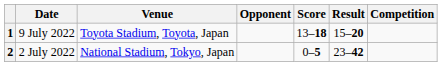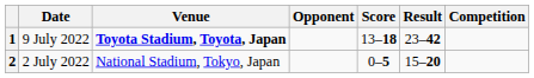 <table class="wikitable plainrowheaders">
 <tr>
 <th scope=col></th>
 <th scope=col data-sort-type=date>Date</th>
 <th scope=col>Venue</th>
 <th scope=col>Opponent</th>
 <th scope=col>Score</th>
 <th scope=col>Result</th>
 <th scope=col>Competition</th>
 </tr>
 <tr>
 <th scope=row>1</th>
 <td>9 July 2022</td>
-<td><a href='#'>Toyota Stadium</a>, <a href='#'>Toyota</a>, Japan</td>
+<td><strong><a href='#'>Toyota Stadium</a>, <a href='#'>Toyota</a>, Japan</strong></td>
 <td></td>
 <td align=center>13–<strong>18</strong></td>
-<td align=center>15–<strong>20</strong></td>
+<td align=center>23–<strong>42</strong></td>
 <td></td>
 </tr>
 <tr>
 <th scope=row>2</th>
 <td>2 July 2022</td>
 <td><a href='#'>National Stadium</a>, <a href='#'>Tokyo</a>, Japan</td>
 <td></td>
 <td align=center>0–<strong>5</strong></td>
-<td align=center>23–<strong>42</strong></td>
+<td align=center>15–<strong>20</strong></td>
 <td></td>
 </tr>
 </table>
